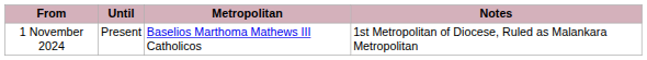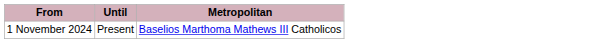 <table class="wikitable">
 <tr>
 <th style="background-color: #D4B1BB;">From</th>
 <th style="background-color: #D4B1BB;">Until</th>
 <th style="background-color: #D4B1BB;">Metropolitan</th>
-<th style="background-color: #D4B1BB;">Notes</th>
 </tr>
 <tr valign="top" style="background-color: white;">
 <td style="text-align: center;">1 November 2024</td>
 <td style="text-align: center;">Present</td>
 <td><a href='#'>Baselios Marthoma Mathews III</a> Catholicos</td>
-<td>1st Metropolitan of Diocese, Ruled  as Malankara Metropolitan</td>
 </tr>
 </table>
